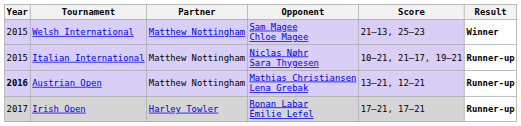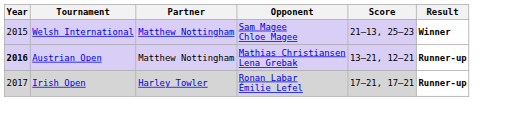 <table class="sortable wikitable" style="font-size: 90%;">
 <tr>
 <th>Year</th>
 <th>Tournament</th>
 <th>Partner</th>
 <th>Opponent</th>
 <th>Score</th>
 <th>Result</th>
 </tr>
 <tr style="background:#D8CEF6">
 <td align="center">2015</td>
 <td align="left"><a href='#'>Welsh International</a></td>
 <td align="left"> <a href='#'>Matthew Nottingham</a></td>
 <td align="left"> <a href='#'>Sam Magee</a><br> <a href='#'>Chloe Magee</a></td>
 <td align="left">21–13, 25–23</td>
 <td style="text-align:left; background:white"> <strong>Winner</strong></td>
 </tr>
 <tr style="background:#D8CEF6">
-<td align="center">2015</td>
-<td align="left"><a href='#'>Italian International</a></td>
-<td align="left"> Matthew Nottingham</td>
-<td align="left"> <a href='#'>Niclas Nøhr</a><br> <a href='#'>Sara Thygesen</a></td>
-<td align="left">10–21, 21–17, 19–21</td>
-<td style="text-align:left; background:white"> <strong>Runner-up</strong></td>
-</tr>
-<tr style="background:#D8CEF6">
 <td align="center"><strong>2016</strong></td>
 <td align="left"><a href='#'>Austrian Open</a></td>
 <td align="left"> Matthew Nottingham</td>
 <td align="left"> <a href='#'>Mathias Christiansen</a><br> <a href='#'>Lena Grebak</a></td>
 <td align="left">13–21, 12–21</td>
 <td style="text-align:left; background:white"> <strong>Runner-up</strong></td>
 </tr>
 <tr style="background:#D5D5D5">
 <td align="center">2017</td>
 <td align="left"><a href='#'>Irish Open</a></td>
 <td align="left"> <a href='#'>Harley Towler</a></td>
 <td align="left"> <a href='#'>Ronan Labar</a><br> <a href='#'>Émilie Lefel</a></td>
 <td align="left">17–21, 17–21</td>
 <td style="text-align:left; background:white"> <strong>Runner-up</strong></td>
 </tr>
 </table>
